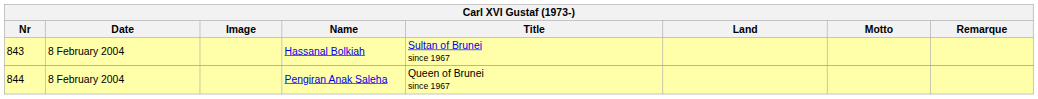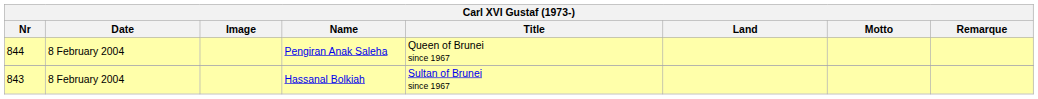 <table class="wikitable" width=100%>
 <tr>
 <th colspan=8>Carl XVI Gustaf (1973-)</th>
 </tr>
 <tr>
 <th width=4%>Nr</th>
 <th width=15%>Date</th>
 <th width=8%>Image</th>
 <th width=12%>Name</th>
 <th>Title</th>
 <th width=16%>Land</th>
 <th width=10%>Motto</th>
 <th width=10%>Remarque</th>
 </tr>
 <tr bgcolor="#FFFFAA">
+<td>844</td>
+<td>8 February 2004</td>
+<td></td>
+<td><a href='#'>Pengiran Anak Saleha</a></td>
+<td>Queen of Brunei<br><small>since 1967</small></td>
+<td></td>
+<td></td>
+<td></td>
+</tr>
+<tr>
+</tr>
+<tr bgcolor="#FFFFAA">
 <td>843</td>
 <td>8 February 2004</td>
 <td></td>
 <td><a href='#'>Hassanal Bolkiah</a></td>
 <td><a href='#'>Sultan of Brunei</a><br><small>since 1967</small></td>
 <td></td>
 <td></td>
 <td></td>
 </tr>
-<tr>
-</tr>
-<tr bgcolor="#FFFFAA">
-<td>844</td>
-<td>8 February 2004</td>
-<td></td>
-<td><a href='#'>Pengiran Anak Saleha</a></td>
-<td>Queen of Brunei<br><small>since 1967</small></td>
-<td></td>
-<td></td>
-<td></td>
-</tr>
 </table>
